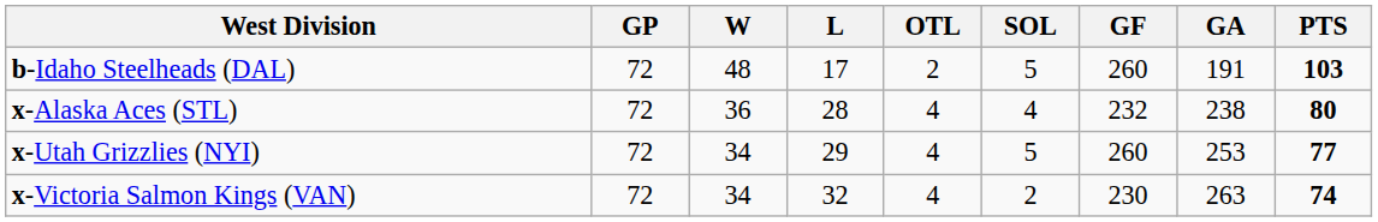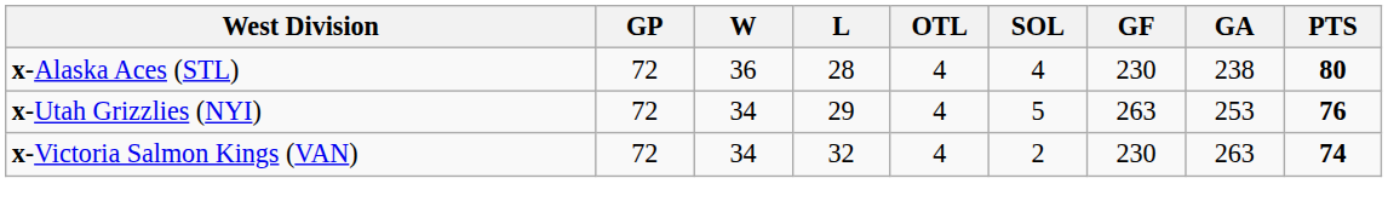 <table class="wikitable" style="text-align:center">
 <tr>
 <th bgcolor="#DDDDFF" width="30%">West Division</th>
 <th bgcolor="#DDDDFF" width="5%">GP</th>
 <th bgcolor="#DDDDFF" width="5%">W</th>
 <th bgcolor="#DDDDFF" width="5%">L</th>
 <th bgcolor="#DDDDFF" width="5%">OTL</th>
 <th bgcolor="#DDDDFF" width="5%">SOL</th>
 <th bgcolor="#DDDDFF" width="5%">GF</th>
 <th bgcolor="#DDDDFF" width="5%">GA</th>
 <th bgcolor="#DDDDFF" width="5%">PTS</th>
 </tr>
 <tr align=center>
-<td align=left><strong>b</strong>-<a href='#'>Idaho Steelheads</a> (<a href='#'>DAL</a>)</td>
-<td>72</td>
-<td>48</td>
-<td>17</td>
-<td>2</td>
-<td>5</td>
-<td>260</td>
-<td>191</td>
-<td><strong>103</strong></td>
-</tr>
-<tr align=center>
 <td align=left><strong>x</strong>-<a href='#'>Alaska Aces</a> (<a href='#'>STL</a>)</td>
 <td>72</td>
 <td>36</td>
 <td>28</td>
 <td>4</td>
 <td>4</td>
-<td>232</td>
+<td>230</td>
 <td>238</td>
 <td><strong>80</strong></td>
 </tr>
 <tr align=center>
 <td align=left><strong>x</strong>-<a href='#'>Utah Grizzlies</a> (<a href='#'>NYI</a>)</td>
 <td>72</td>
 <td>34</td>
 <td>29</td>
 <td>4</td>
 <td>5</td>
-<td>260</td>
+<td>263</td>
 <td>253</td>
-<td><strong>77</strong></td>
+<td><strong>76</strong></td>
 </tr>
 <tr align=center>
 <td align=left><strong>x</strong>-<a href='#'>Victoria Salmon Kings</a> (<a href='#'>VAN</a>)</td>
 <td>72</td>
 <td>34</td>
 <td>32</td>
 <td>4</td>
 <td>2</td>
 <td>230</td>
 <td>263</td>
 <td><strong>74</strong></td>
 </tr>
 </table>
